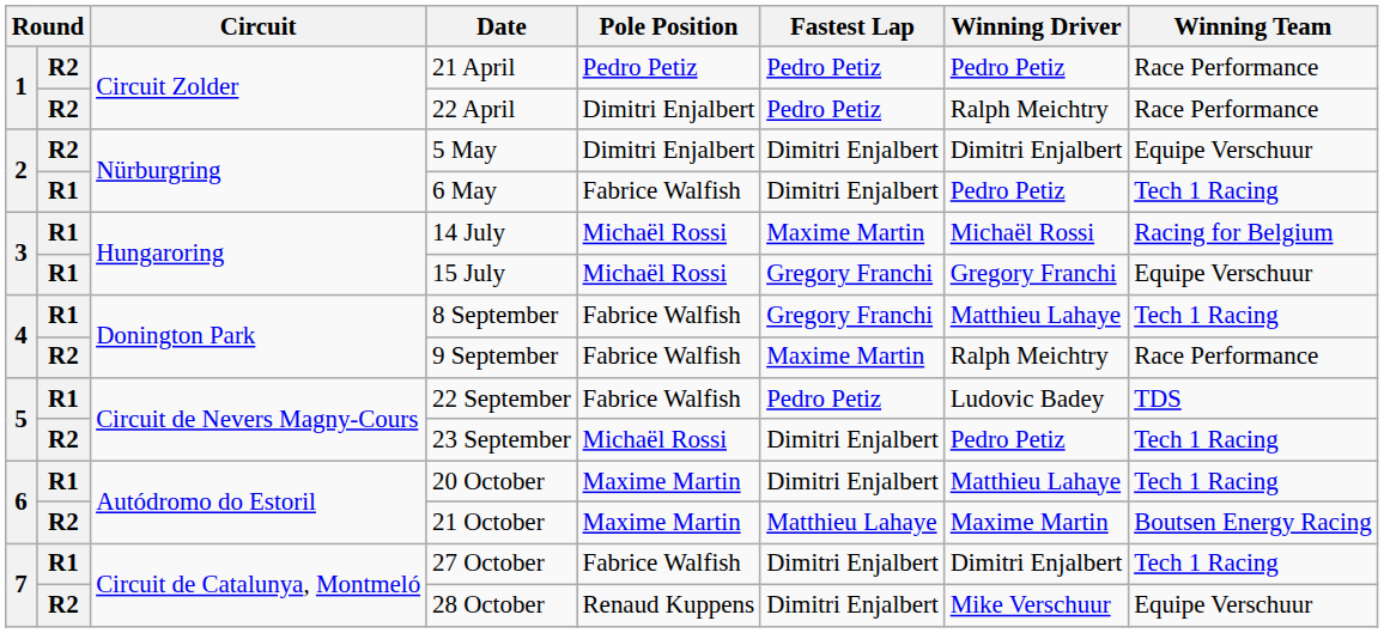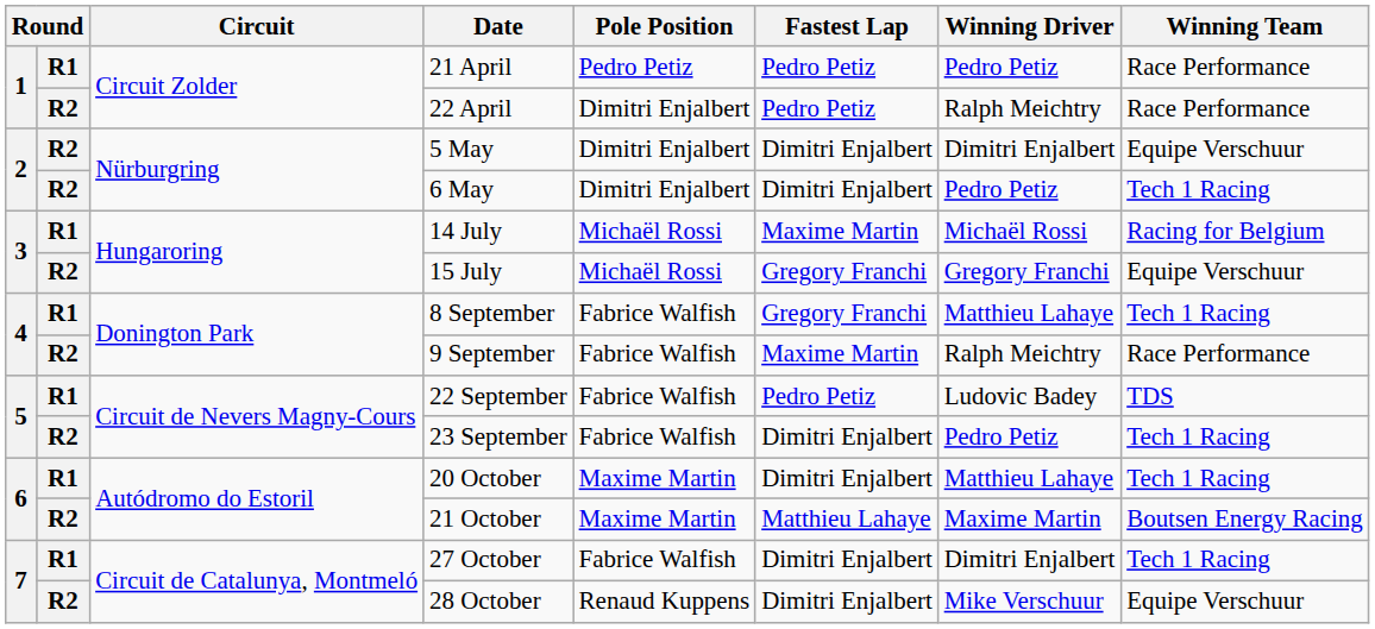 <table class="wikitable" style="font-size: 85%">
 <tr>
 <th colspan=2>Round</th>
 <th>Circuit</th>
 <th>Date</th>
 <th>Pole Position</th>
 <th>Fastest Lap</th>
 <th>Winning Driver</th>
 <th>Winning Team</th>
 </tr>
 <tr>
 <th rowspan=2>1</th>
-<th>R2</th>
+<th>R1</th>
 <td rowspan=2> <a href='#'>Circuit Zolder</a></td>
 <td>21 April</td>
 <td> <a href='#'>Pedro Petiz</a></td>
 <td> <a href='#'>Pedro Petiz</a></td>
 <td> <a href='#'>Pedro Petiz</a></td>
 <td> Race Performance</td>
 </tr>
 <tr>
 <th>R2</th>
 <td>22 April</td>
 <td> Dimitri Enjalbert</td>
 <td> <a href='#'>Pedro Petiz</a></td>
 <td> Ralph Meichtry</td>
 <td> Race Performance</td>
 </tr>
 <tr>
 <th rowspan=2>2</th>
 <th>R2</th>
 <td rowspan=2> <a href='#'>Nürburgring</a></td>
 <td>5 May</td>
 <td> Dimitri Enjalbert</td>
 <td> Dimitri Enjalbert</td>
 <td> Dimitri Enjalbert</td>
 <td> Equipe Verschuur</td>
 </tr>
 <tr>
-<th>R1</th>
+<th>R2</th>
 <td>6 May</td>
-<td> Fabrice Walfish</td>
+<td> Dimitri Enjalbert</td>
 <td> Dimitri Enjalbert</td>
 <td> <a href='#'>Pedro Petiz</a></td>
 <td> <a href='#'>Tech 1 Racing</a></td>
 </tr>
 <tr>
 <th rowspan=2>3</th>
 <th>R1</th>
 <td rowspan=2> <a href='#'>Hungaroring</a></td>
 <td>14 July</td>
 <td> <a href='#'>Michaël Rossi</a></td>
 <td> <a href='#'>Maxime Martin</a></td>
 <td> <a href='#'>Michaël Rossi</a></td>
 <td> <a href='#'>Racing for Belgium</a></td>
 </tr>
 <tr>
-<th>R1</th>
+<th>R2</th>
 <td>15 July</td>
 <td> <a href='#'>Michaël Rossi</a></td>
 <td> <a href='#'>Gregory Franchi</a></td>
 <td> <a href='#'>Gregory Franchi</a></td>
 <td> Equipe Verschuur</td>
 </tr>
 <tr>
 <th rowspan=2>4</th>
 <th>R1</th>
 <td rowspan=2> <a href='#'>Donington Park</a></td>
 <td>8 September</td>
 <td> Fabrice Walfish</td>
 <td> <a href='#'>Gregory Franchi</a></td>
 <td> <a href='#'>Matthieu Lahaye</a></td>
 <td> <a href='#'>Tech 1 Racing</a></td>
 </tr>
 <tr>
 <th>R2</th>
 <td>9 September</td>
 <td> Fabrice Walfish</td>
 <td> <a href='#'>Maxime Martin</a></td>
 <td> Ralph Meichtry</td>
 <td> Race Performance</td>
 </tr>
 <tr>
 <th rowspan=2>5</th>
 <th>R1</th>
 <td rowspan=2> <a href='#'>Circuit de Nevers Magny-Cours</a></td>
 <td>22 September</td>
 <td> Fabrice Walfish</td>
 <td> <a href='#'>Pedro Petiz</a></td>
 <td> Ludovic Badey</td>
 <td> <a href='#'>TDS</a></td>
 </tr>
 <tr>
 <th>R2</th>
 <td>23 September</td>
-<td> <a href='#'>Michaël Rossi</a></td>
+<td> Fabrice Walfish</td>
 <td> Dimitri Enjalbert</td>
 <td> <a href='#'>Pedro Petiz</a></td>
 <td> <a href='#'>Tech 1 Racing</a></td>
 </tr>
 <tr>
 <th rowspan=2>6</th>
 <th>R1</th>
 <td rowspan=2> <a href='#'>Autódromo do Estoril</a></td>
 <td>20 October</td>
 <td> <a href='#'>Maxime Martin</a></td>
 <td> Dimitri Enjalbert</td>
 <td> <a href='#'>Matthieu Lahaye</a></td>
 <td> <a href='#'>Tech 1 Racing</a></td>
 </tr>
 <tr>
 <th>R2</th>
 <td>21 October</td>
 <td> <a href='#'>Maxime Martin</a></td>
 <td> <a href='#'>Matthieu Lahaye</a></td>
 <td> <a href='#'>Maxime Martin</a></td>
 <td> <a href='#'>Boutsen Energy Racing</a></td>
 </tr>
 <tr>
 <th rowspan=2>7</th>
 <th>R1</th>
 <td rowspan=2> <a href='#'>Circuit de Catalunya</a>, <a href='#'>Montmeló</a></td>
 <td>27 October</td>
 <td> Fabrice Walfish</td>
 <td> Dimitri Enjalbert</td>
 <td> Dimitri Enjalbert</td>
 <td> <a href='#'>Tech 1 Racing</a></td>
 </tr>
 <tr>
 <th>R2</th>
 <td>28 October</td>
 <td> Renaud Kuppens</td>
 <td> Dimitri Enjalbert</td>
 <td> <a href='#'>Mike Verschuur</a></td>
 <td> Equipe Verschuur</td>
 </tr>
 </table>
